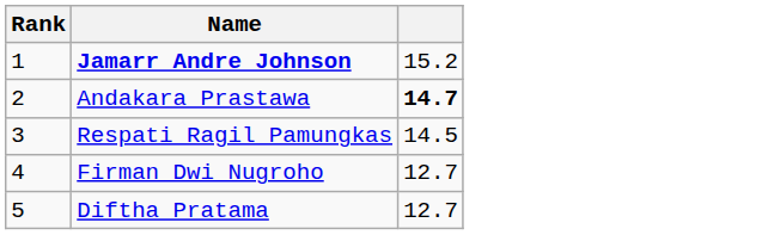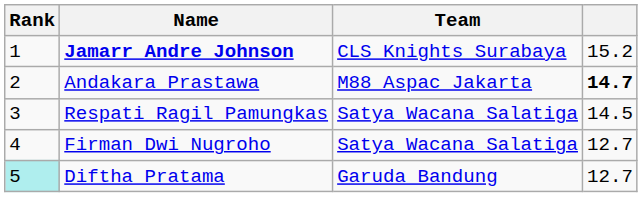 <table class="wikitable">
 <tr>
 <th>Rank</th>
 <th>Name</th>
+<th>Team</th>
 <th></th>
 </tr>
 <tr>
 <td>1</td>
 <td> <strong><a href='#'>Jamarr Andre Johnson</a></strong></td>
+<td><a href='#'>CLS Knights Surabaya</a></td>
 <td>15.2</td>
 </tr>
 <tr>
 <td>2</td>
 <td> <a href='#'>Andakara Prastawa</a></td>
+<td><a href='#'>M88 Aspac Jakarta</a></td>
 <td><strong>14.7</strong></td>
 </tr>
 <tr>
 <td>3</td>
 <td> <a href='#'>Respati Ragil Pamungkas</a></td>
+<td><a href='#'>Satya Wacana Salatiga</a></td>
 <td>14.5</td>
 </tr>
 <tr>
 <td>4</td>
 <td> <a href='#'>Firman Dwi Nugroho</a></td>
+<td><a href='#'>Satya Wacana Salatiga</a></td>
 <td>12.7</td>
 </tr>
 <tr>
-<td>5</td>
+<td style="background: paleturquoise;">5</td>
 <td> <a href='#'>Diftha Pratama</a></td>
+<td><a href='#'>Garuda Bandung</a></td>
 <td>12.7</td>
 </tr>
 </table>
